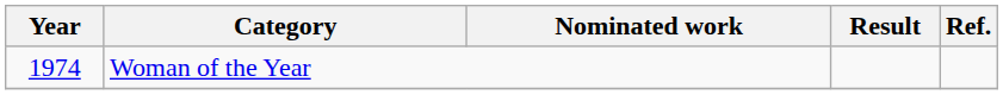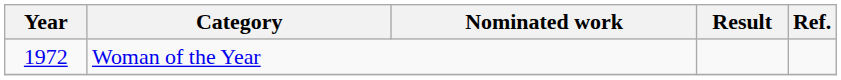 <table class=wikitable>
 <tr>
 <th scope="col" style="width:5em;">Year</th>
 <th scope="col" style="width:26em;">Category</th>
 <th scope="col" style="width:25em;">Nominated work</th>
 <th scope="col" style="width:5em;">Result</th>
 <th>Ref.</th>
 </tr>
 <tr>
-<td style="text-align:center;"><a href='#'>1974</a></td>
+<td style="text-align:center;"><a href='#'>1972</a></td>
 <td colspan=2><a href='#'>Woman of the Year</a></td>
 <td></td>
 <td style="text-align:center;"></td>
 </tr>
 <tr>
 </tr>
 </table>
